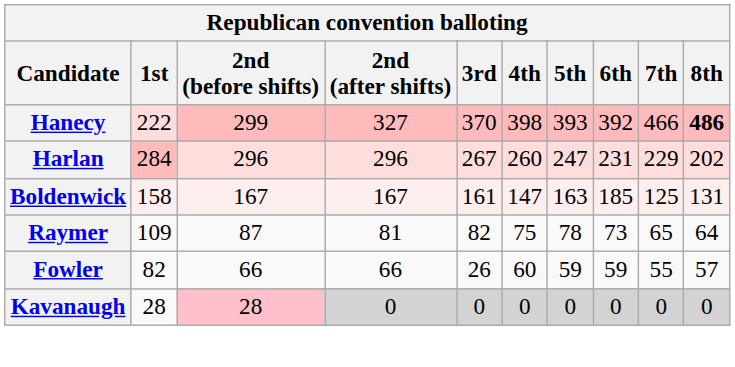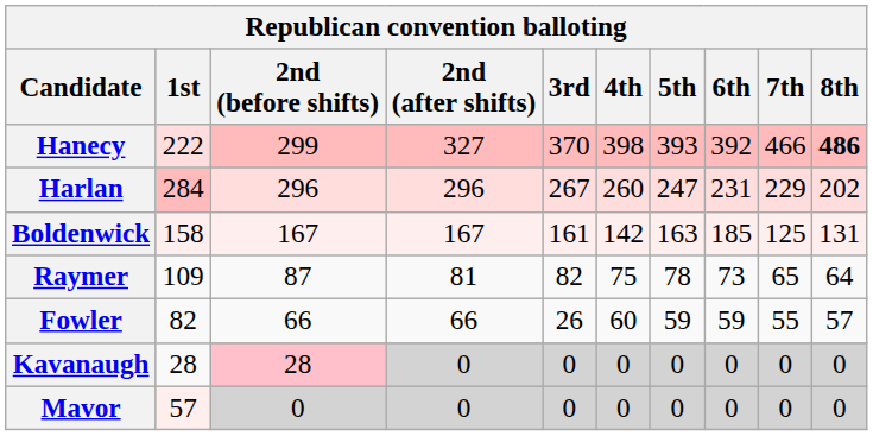 <table class="wikitable sortable" style="text-align:center">
 <tr>
 <th colspan="10"><strong>Republican convention balloting</strong></th>
 </tr>
 <tr>
 <th>Candidate</th>
 <th>1st</th>
 <th>2nd<br>(before shifts)</th>
 <th>2nd<br>(after shifts)</th>
 <th>3rd</th>
 <th>4th</th>
 <th>5th</th>
 <th>6th</th>
 <th>7th</th>
 <th>8th</th>
 </tr>
 <tr>
 <th><a href='#'>Hanecy</a></th>
 <td style="background:#fdd;">222</td>
 <td style="background:#fbb;">299</td>
 <td style="background:#fbb;">327</td>
 <td style="background:#fbb;">370</td>
 <td style="background:#fbb;">398</td>
 <td style="background:#fbb;">393</td>
 <td style="background:#fbb;">392</td>
 <td style="background:#fbb;">466</td>
 <td style="background:#fbb;"><strong>486</strong></td>
 </tr>
 <tr>
 <th><a href='#'>Harlan</a></th>
 <td style="background:#fbb;">284</td>
 <td style="background:#fdd;">296</td>
 <td style="background:#fdd;">296</td>
 <td style="background:#fdd;">267</td>
 <td style="background:#fdd;">260</td>
 <td style="background:#fdd;">247</td>
 <td style="background:#fdd;">231</td>
 <td style="background:#fdd;">229</td>
 <td style="background:#fdd;">202</td>
 </tr>
 <tr>
 <th><a href='#'>Boldenwick</a></th>
 <td style="background:#fee;">158</td>
 <td style="background:#fee;">167</td>
 <td style="background:#fee;">167</td>
 <td style="background:#fee;">161</td>
-<td style="background:#fee;">147</td>
+<td style="background:#fee;">142</td>
 <td style="background:#fee;">163</td>
 <td style="background:#fee;">185</td>
 <td style="background:#fee;">125</td>
 <td style="background:#fee;">131</td>
 </tr>
 <tr>
 <th><a href='#'>Raymer</a></th>
 <td>109</td>
 <td>87</td>
 <td>81</td>
 <td>82</td>
 <td>75</td>
 <td>78</td>
 <td>73</td>
 <td>65</td>
 <td>64</td>
 </tr>
 <tr>
 <th><a href='#'>Fowler</a></th>
 <td>82</td>
 <td>66</td>
 <td>66</td>
 <td>26</td>
 <td>60</td>
 <td>59</td>
 <td>59</td>
 <td>55</td>
 <td>57</td>
 </tr>
 <tr>
 <th><a href='#'>Kavanaugh</a></th>
 <td>28</td>
 <td style="background: pink;">28</td>
 <td style="background:#d3d3d3">0</td>
 <td style="background:#d3d3d3">0</td>
 <td style="background:#d3d3d3">0</td>
 <td style="background:#d3d3d3">0</td>
 <td style="background:#d3d3d3">0</td>
 <td style="background:#d3d3d3">0</td>
 <td style="background:#d3d3d3">0</td>
 </tr>
+<tr>
+<th><a href='#'>Mavor</a></th>
+<td style="background:#fee;">57</td>
+<td style="background:#d3d3d3">0</td>
+<td style="background:#d3d3d3">0</td>
+<td style="background:#d3d3d3">0</td>
+<td style="background:#d3d3d3">0</td>
+<td style="background:#d3d3d3">0</td>
+<td style="background:#d3d3d3">0</td>
+<td style="background:#d3d3d3">0</td>
+<td style="background:#d3d3d3">0</td>
+</tr>
 </table>
